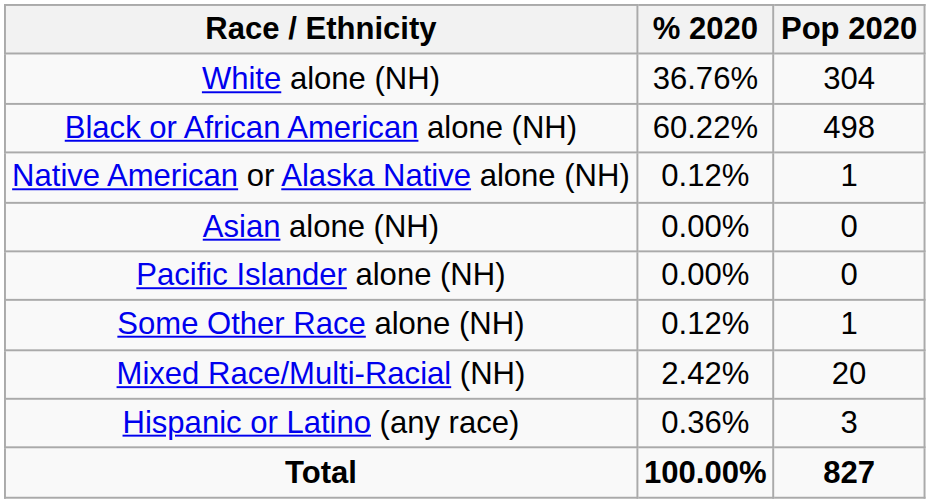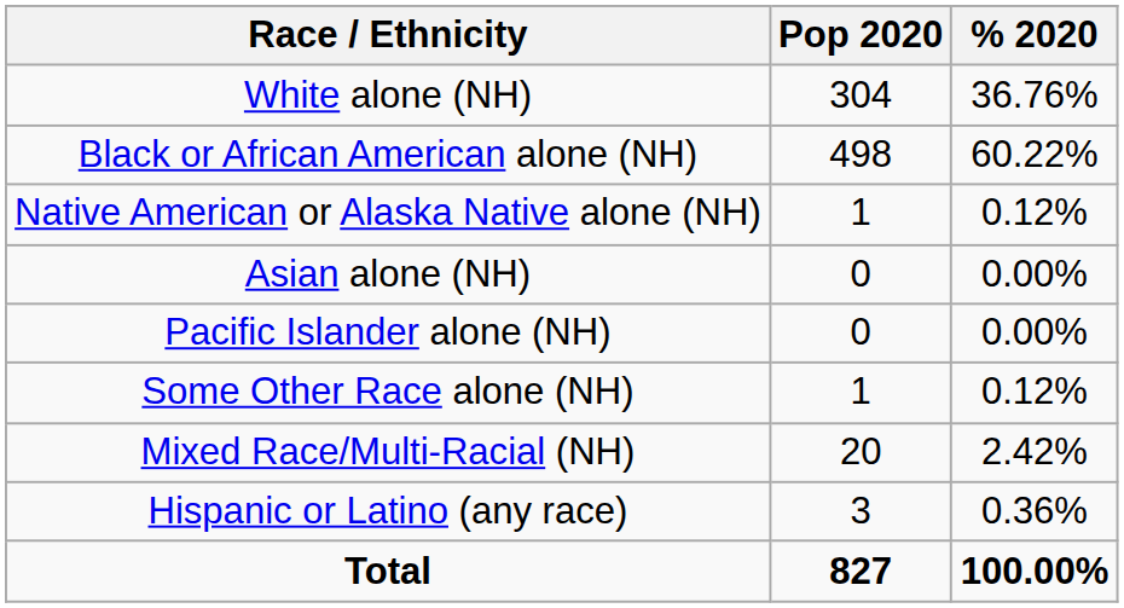 <table class="wikitable" style="text-align:center;">
 <tr>
 <th>Race / Ethnicity</th>
+<th>Pop 2020</th>
 <th>% 2020</th>
-<th>Pop 2020</th>
 </tr>
 <tr>
 <td><a href='#'>White</a> alone (NH)</td>
+<td>304</td>
 <td>36.76%</td>
-<td>304</td>
 </tr>
 <tr>
 <td><a href='#'>Black or African American</a> alone (NH)</td>
+<td>498</td>
 <td>60.22%</td>
-<td>498</td>
 </tr>
 <tr>
 <td><a href='#'>Native American</a> or <a href='#'>Alaska Native</a> alone (NH)</td>
+<td>1</td>
 <td>0.12%</td>
-<td>1</td>
 </tr>
 <tr>
 <td><a href='#'>Asian</a> alone (NH)</td>
+<td>0</td>
 <td>0.00%</td>
-<td>0</td>
 </tr>
 <tr>
 <td><a href='#'>Pacific Islander</a> alone (NH)</td>
+<td>0</td>
 <td>0.00%</td>
-<td>0</td>
 </tr>
 <tr>
 <td><a href='#'>Some Other Race</a> alone (NH)</td>
+<td>1</td>
 <td>0.12%</td>
-<td>1</td>
 </tr>
 <tr>
 <td><a href='#'>Mixed Race/Multi-Racial</a> (NH)</td>
+<td>20</td>
 <td>2.42%</td>
-<td>20</td>
 </tr>
 <tr>
 <td><a href='#'>Hispanic or Latino</a> (any race)</td>
+<td>3</td>
 <td>0.36%</td>
-<td>3</td>
 </tr>
 <tr>
 <td><strong>Total</strong></td>
+<td><strong>827</strong></td>
 <td><strong>100.00%</strong></td>
-<td><strong>827</strong></td>
 </tr>
 </table>
